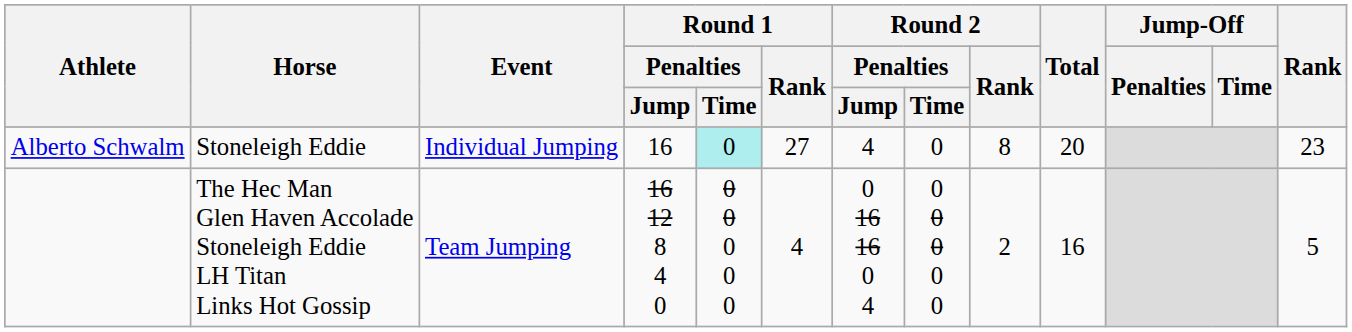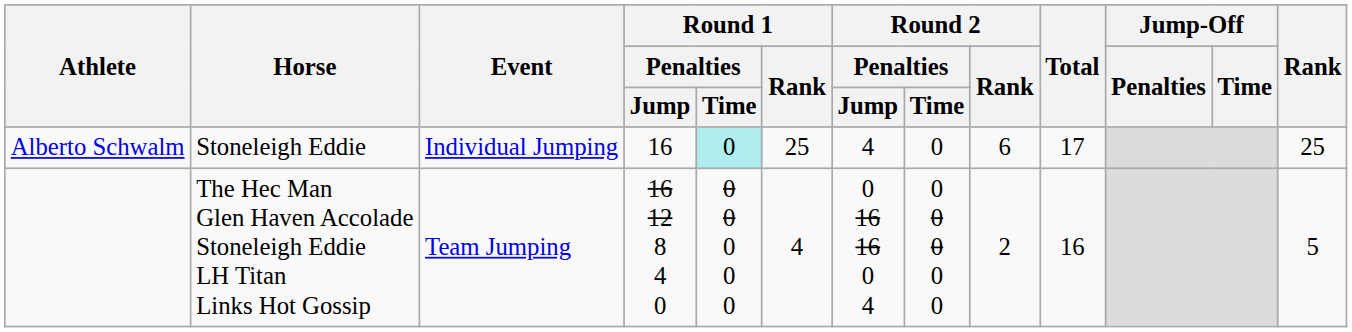 <table class="wikitable" border="1" style="font-size:90%">
 <tr>
 <th rowspan=3>Athlete</th>
 <th rowspan=3>Horse</th>
 <th rowspan=3>Event</th>
 <th colspan=3>Round 1</th>
 <th colspan=3>Round 2</th>
 <th rowspan=3>Total</th>
 <th colspan=2>Jump-Off</th>
 <th rowspan=3>Rank</th>
 </tr>
 <tr>
 <th colspan=2>Penalties</th>
 <th rowspan=2>Rank</th>
 <th colspan=2>Penalties</th>
 <th rowspan=2>Rank</th>
 <th rowspan=2>Penalties</th>
 <th rowspan=2>Time</th>
 </tr>
 <tr>
 <th>Jump</th>
 <th>Time</th>
 <th>Jump</th>
 <th>Time</th>
 </tr>
 <tr>
 <td><a href='#'>Alberto Schwalm</a></td>
 <td>Stoneleigh Eddie</td>
 <td><a href='#'>Individual Jumping</a></td>
 <td align=center>16</td>
 <td align=center style="background: paleturquoise;">0</td>
-<td align=center>27</td>
+<td align=center>25</td>
 <td align=center>4</td>
 <td align=center>0</td>
-<td align=center>8</td>
-<td align=center>20</td>
+<td align=center>6</td>
+<td align=center>17</td>
 <td colspan=2 bgcolor=#DCDCDC></td>
-<td align=center>23</td>
+<td align=center>25</td>
 </tr>
 <tr>
 <td><br><br><br><br></td>
 <td>The Hec Man<br>Glen Haven Accolade<br>Stoneleigh Eddie<br>LH Titan<br>Links Hot Gossip</td>
 <td><a href='#'>Team Jumping</a></td>
 <td align=center><s>16</s><br><s>12</s><br>8<br>4<br>0</td>
 <td align=center><s>0</s><br><s>0</s><br>0<br>0<br>0</td>
 <td align=center>4</td>
 <td align=center>0<br><s>16</s><br><s>16</s><br>0<br>4</td>
 <td align=center>0<br><s>0</s><br><s>0</s><br>0<br>0</td>
 <td align=center>2</td>
 <td align=center>16</td>
 <td colspan=2 bgcolor=#DCDCDC></td>
 <td align=center>5</td>
 </tr>
 </table>
